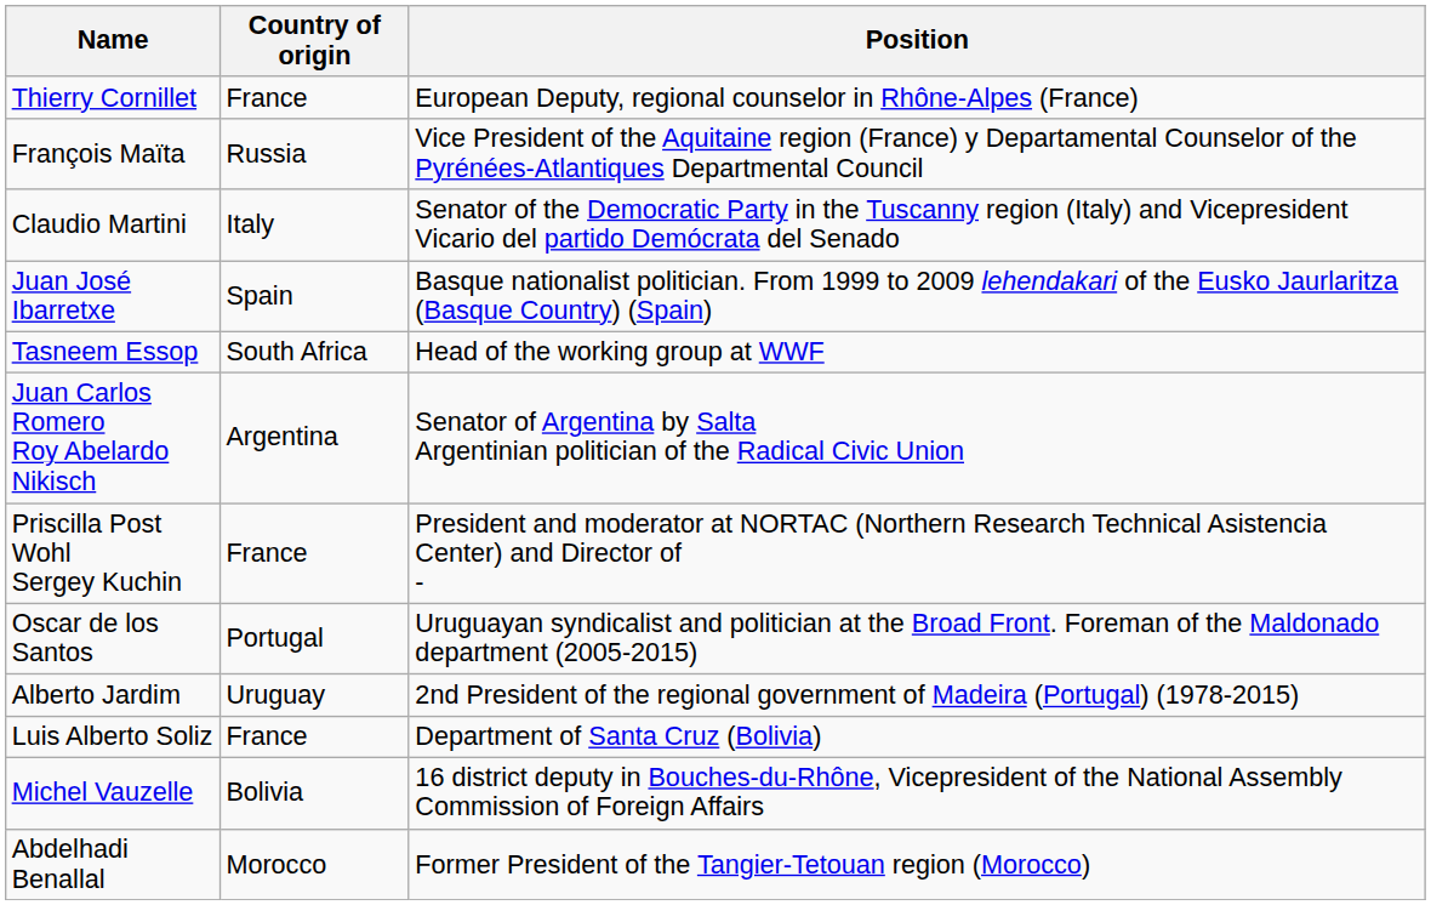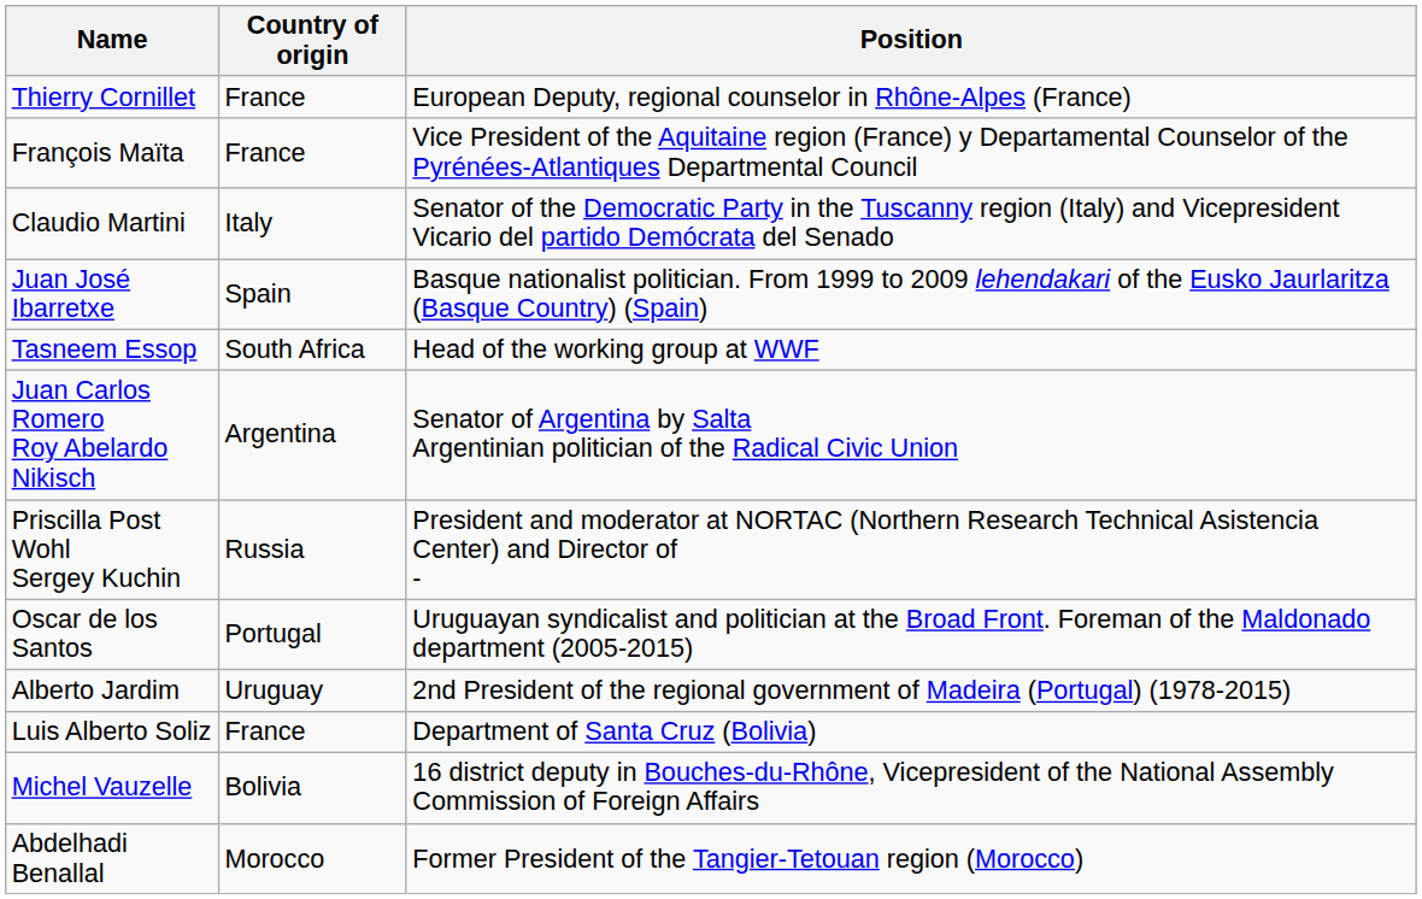 <table class="wikitable" style="margin-bottom: 10px;">
 <tr>
 <th>Name</th>
 <th>Country of origin</th>
 <th>Position</th>
 </tr>
 <tr>
 <td><a href='#'>Thierry Cornillet</a></td>
 <td>France</td>
 <td>European Deputy, regional counselor in <a href='#'>Rhône-Alpes</a> (France)</td>
 </tr>
 <tr>
 <td>François Maïta</td>
-<td>Russia</td>
+<td>France</td>
 <td>Vice President of the <a href='#'>Aquitaine</a> region (France) y Departamental Counselor of the <a href='#'>Pyrénées-Atlantiques</a> Departmental Council</td>
 </tr>
 <tr>
 <td>Claudio Martini</td>
 <td>Italy</td>
 <td>Senator of the <a href='#'>Democratic Party</a> in the <a href='#'>Tuscanny</a> region (Italy) and Vicepresident Vicario del <a href='#'>partido Demócrata</a> del Senado</td>
 </tr>
 <tr>
 <td><a href='#'>Juan José Ibarretxe</a></td>
 <td>Spain</td>
 <td>Basque nationalist politician. From 1999 to 2009 <em><a href='#'>lehendakari</a></em> of the <a href='#'>Eusko Jaurlaritza</a> (<a href='#'>Basque Country</a>) (<a href='#'>Spain</a>)</td>
 </tr>
 <tr>
 <td><a href='#'>Tasneem Essop</a></td>
 <td>South Africa</td>
 <td>Head of the  working group at <a href='#'>WWF</a></td>
 </tr>
 <tr>
 <td><a href='#'>Juan Carlos Romero</a><br><a href='#'>Roy Abelardo Nikisch</a></td>
 <td>Argentina</td>
 <td>Senator of <a href='#'>Argentina</a> by <a href='#'>Salta</a><br>Argentinian politician of the <a href='#'>Radical Civic Union</a></td>
 </tr>
 <tr>
 <td>Priscilla Post Wohl<br>Sergey Kuchin</td>
-<td>France</td>
+<td>Russia</td>
 <td>President and moderator at NORTAC (Northern Research Technical Asistencia Center) and Director of <br>-</td>
 </tr>
 <tr>
 <td>Oscar de los Santos</td>
 <td>Portugal</td>
 <td>Uruguayan syndicalist and politician at the <a href='#'>Broad Front</a>. Foreman of the <a href='#'>Maldonado</a> department (2005-2015)</td>
 </tr>
 <tr>
 <td>Alberto Jardim</td>
 <td>Uruguay</td>
 <td>2nd President of the regional government of <a href='#'>Madeira</a> (<a href='#'>Portugal</a>) (1978-2015)</td>
 </tr>
 <tr>
 <td>Luis Alberto Soliz</td>
 <td>France</td>
 <td>Department of  <a href='#'>Santa Cruz</a> (<a href='#'>Bolivia</a>)</td>
 </tr>
 <tr>
 <td><a href='#'>Michel Vauzelle</a></td>
 <td>Bolivia</td>
 <td>16 district deputy in <a href='#'>Bouches-du-Rhône</a>, Vicepresident of the National Assembly Commission of Foreign Affairs</td>
 </tr>
 <tr>
 <td>Abdelhadi Benallal</td>
 <td>Morocco</td>
 <td>Former President of the <a href='#'>Tangier-Tetouan</a> region (<a href='#'>Morocco</a>)</td>
 </tr>
 </table>
